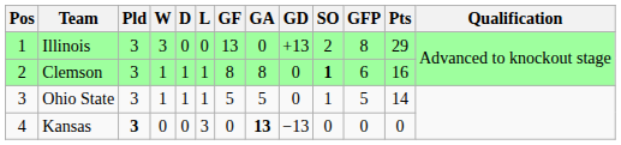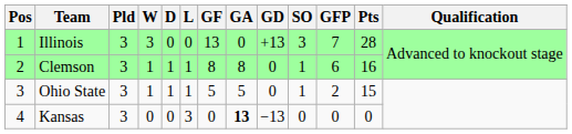 <table class="wikitable" style="text-align:center">
 <tr>
 <th>Pos</th>
 <th>Team</th>
 <th>Pld</th>
 <th>W</th>
 <th>D</th>
 <th>L</th>
 <th>GF</th>
 <th>GA</th>
 <th>GD</th>
 <th>SO</th>
 <th>GFP</th>
 <th>Pts</th>
 <th>Qualification</th>
 </tr>
 <tr bgcolor="#9eff9e">
 <td>1</td>
 <td style="text-align:left">Illinois</td>
 <td>3</td>
 <td>3</td>
 <td>0</td>
 <td>0</td>
 <td>13</td>
 <td>0</td>
 <td>+13</td>
-<td>2</td>
-<td>8</td>
-<td>29</td>
+<td>3</td>
+<td>7</td>
+<td>28</td>
 <td rowspan="2">Advanced to knockout stage</td>
 </tr>
 <tr bgcolor="#9eff9e">
 <td>2</td>
 <td style="text-align:left">Clemson</td>
 <td>3</td>
 <td>1</td>
 <td>1</td>
 <td>1</td>
 <td>8</td>
 <td>8</td>
 <td>0</td>
-<td><strong>1</strong></td>
+<td>1</td>
 <td>6</td>
 <td>16</td>
 </tr>
 <tr>
 <td>3</td>
 <td style="text-align:left">Ohio State</td>
 <td>3</td>
 <td>1</td>
 <td>1</td>
 <td>1</td>
 <td>5</td>
 <td>5</td>
 <td>0</td>
 <td>1</td>
-<td>5</td>
-<td>14</td>
+<td>2</td>
+<td>15</td>
 <td rowspan="2"></td>
 </tr>
 <tr>
 <td>4</td>
 <td style="text-align:left">Kansas</td>
-<td><strong>3</strong></td>
+<td>3</td>
 <td>0</td>
 <td>0</td>
 <td>3</td>
 <td>0</td>
 <td><strong>13</strong></td>
 <td>−13</td>
 <td>0</td>
 <td>0</td>
 <td>0</td>
 </tr>
 </table>
